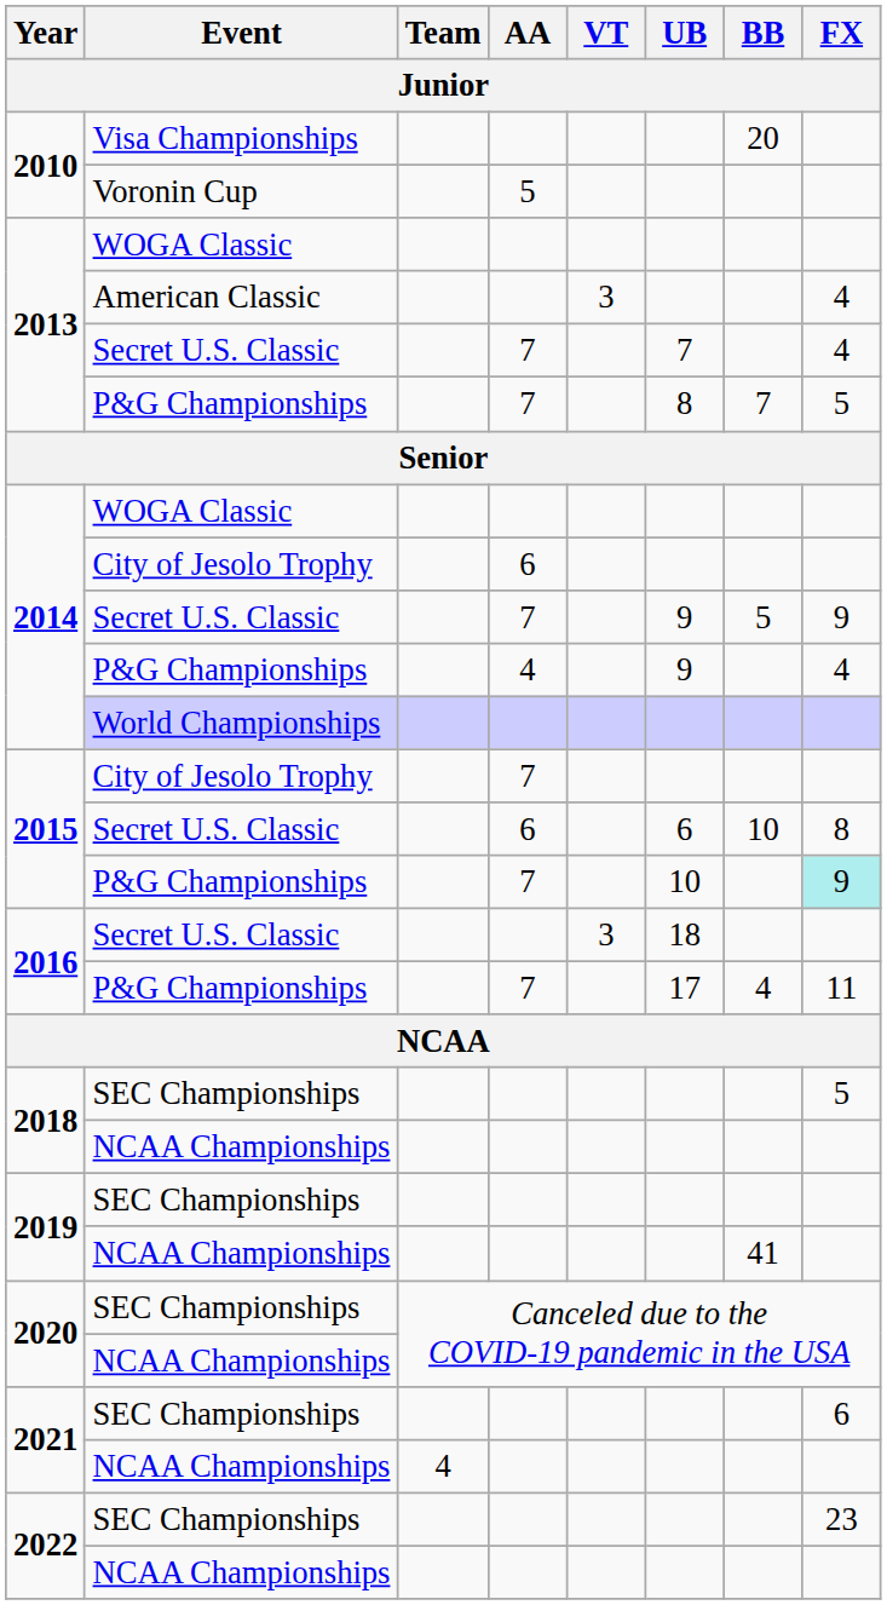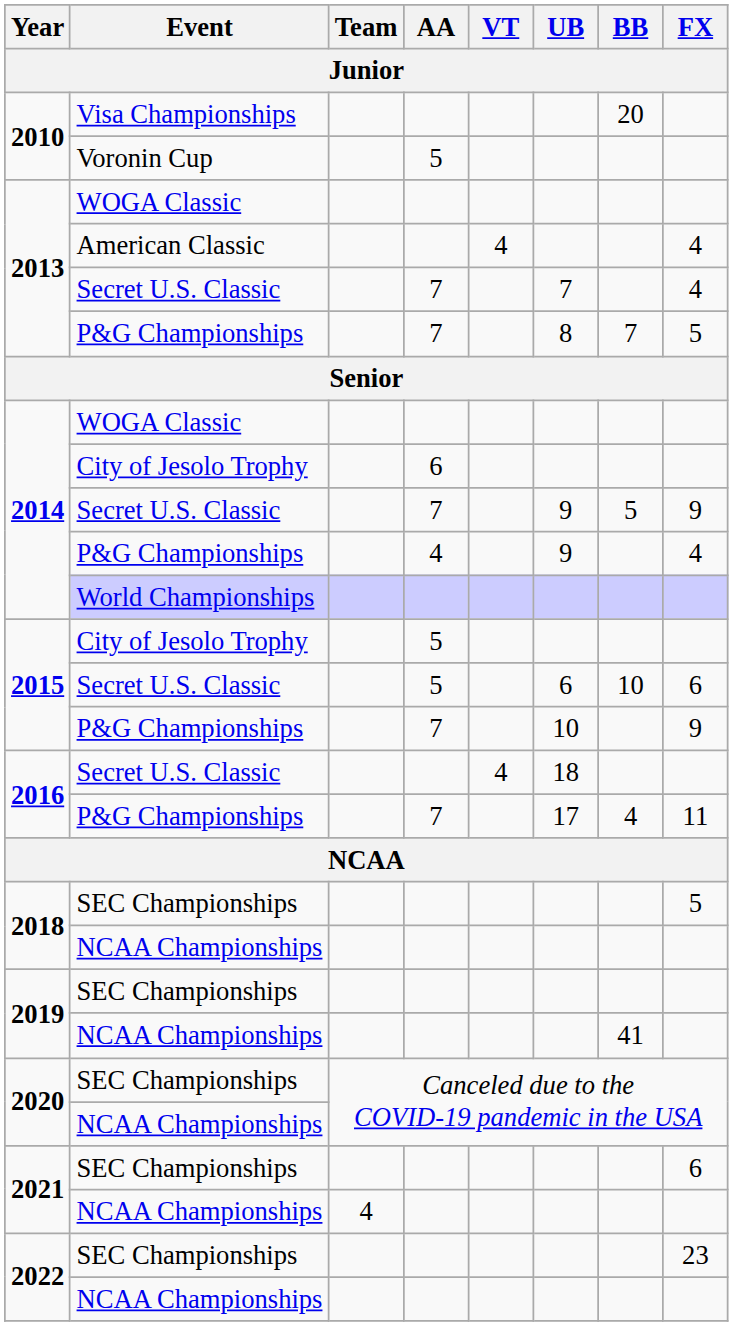 <table class="wikitable" style="border-collapse: collapse; text-align:center; font-size: 95%;">
 <tr>
 <th align=center>Year</th>
 <th align=center>Event</th>
 <th style="width:30px;">Team</th>
 <th style="width:30px;">AA</th>
 <th style="width:30px;"><a href='#'>VT</a></th>
 <th style="width:30px;"><a href='#'>UB</a></th>
 <th style="width:30px;"><a href='#'>BB</a></th>
 <th style="width:30px;"><a href='#'>FX</a></th>
 </tr>
 <tr>
 <th colspan ="8"><strong>Junior</strong></th>
 </tr>
 <tr>
 <td rowspan="2"><strong>2010</strong></td>
 <td align=left><a href='#'>Visa Championships</a></td>
 <td></td>
 <td></td>
 <td></td>
 <td></td>
 <td>20</td>
 <td></td>
 </tr>
 <tr>
 <td align=left>Voronin Cup</td>
 <td></td>
 <td>5</td>
 <td></td>
 <td></td>
 <td></td>
 <td></td>
 </tr>
 <tr>
 <td rowspan="4"><strong>2013</strong></td>
 <td align=left><a href='#'>WOGA Classic</a></td>
 <td></td>
 <td></td>
 <td></td>
 <td></td>
 <td></td>
 <td></td>
 </tr>
 <tr>
 <td align=left>American Classic</td>
 <td></td>
 <td></td>
-<td>3</td>
+<td>4</td>
 <td></td>
 <td></td>
 <td>4</td>
 </tr>
 <tr>
 <td align=left><a href='#'>Secret U.S. Classic</a></td>
 <td></td>
 <td>7</td>
 <td></td>
 <td>7</td>
 <td></td>
 <td>4</td>
 </tr>
 <tr>
 <td align=left><a href='#'>P&G Championships</a></td>
 <td></td>
 <td>7</td>
 <td></td>
 <td>8</td>
 <td>7</td>
 <td>5</td>
 </tr>
 <tr>
 <th colspan ="8"><strong>Senior</strong></th>
 </tr>
 <tr>
 <td rowspan="5"><strong><a href='#'>2014</a></strong></td>
 <td align=left><a href='#'>WOGA Classic</a></td>
 <td></td>
 <td></td>
 <td></td>
 <td></td>
 <td></td>
 <td></td>
 </tr>
 <tr>
 <td align=left><a href='#'>City of Jesolo Trophy</a></td>
 <td></td>
 <td>6</td>
 <td></td>
 <td></td>
 <td></td>
 <td></td>
 </tr>
 <tr>
 <td align=left><a href='#'>Secret U.S. Classic</a></td>
 <td></td>
 <td>7</td>
 <td></td>
 <td>9</td>
 <td>5</td>
 <td>9</td>
 </tr>
 <tr>
 <td align=left><a href='#'>P&G Championships</a></td>
 <td></td>
 <td>4</td>
 <td></td>
 <td>9</td>
 <td></td>
 <td>4</td>
 </tr>
 <tr bgcolor=#CCCCFF>
 <td align=left><a href='#'>World Championships</a></td>
 <td></td>
 <td></td>
 <td></td>
 <td></td>
 <td></td>
 <td></td>
 </tr>
 <tr>
 <td rowspan="3"><strong><a href='#'>2015</a></strong></td>
 <td align=left><a href='#'>City of Jesolo Trophy</a></td>
 <td></td>
-<td>7</td>
+<td>5</td>
 <td></td>
 <td></td>
 <td></td>
 <td></td>
 </tr>
 <tr>
 <td align=left><a href='#'>Secret U.S. Classic</a></td>
 <td></td>
-<td>6</td>
+<td>5</td>
 <td></td>
 <td>6</td>
 <td>10</td>
-<td>8</td>
+<td>6</td>
 </tr>
 <tr>
 <td align=left><a href='#'>P&G Championships</a></td>
 <td></td>
 <td>7</td>
 <td></td>
 <td>10</td>
 <td></td>
-<td style="background: paleturquoise;">9</td>
+<td>9</td>
 </tr>
 <tr>
 <td rowspan="2"><strong><a href='#'>2016</a></strong></td>
 <td align=left><a href='#'>Secret U.S. Classic</a></td>
 <td></td>
 <td></td>
-<td>3</td>
+<td>4</td>
 <td>18</td>
 <td></td>
 <td></td>
 </tr>
 <tr>
 <td align=left><a href='#'>P&G Championships</a></td>
 <td></td>
 <td>7</td>
 <td></td>
 <td>17</td>
 <td>4</td>
 <td>11</td>
 </tr>
 <tr>
 <th colspan ="8"><strong>NCAA</strong></th>
 </tr>
 <tr>
 <td rowspan="2"><strong>2018</strong></td>
 <td align=left>SEC Championships</td>
 <td></td>
 <td></td>
 <td></td>
 <td></td>
 <td></td>
 <td>5</td>
 </tr>
 <tr>
 <td align=left><a href='#'>NCAA Championships</a></td>
 <td></td>
 <td></td>
 <td></td>
 <td></td>
 <td></td>
 <td></td>
 </tr>
 <tr>
 <td rowspan="2"><strong>2019</strong></td>
 <td align=left>SEC Championships</td>
 <td></td>
 <td></td>
 <td></td>
 <td></td>
 <td></td>
 <td></td>
 </tr>
 <tr>
 <td align=left><a href='#'>NCAA Championships</a></td>
 <td></td>
 <td></td>
 <td></td>
 <td></td>
 <td>41</td>
 <td></td>
 </tr>
 <tr>
 <td rowspan="2"><strong>2020</strong></td>
 <td align=left>SEC Championships</td>
 <td rowspan="2" colspan="6"><em>Canceled due to the<br><a href='#'>COVID-19 pandemic in the USA</a></em> </td>
 </tr>
 <tr>
 <td align=left><a href='#'>NCAA Championships</a></td>
 </tr>
 <tr>
 <td rowspan="2"><strong>2021</strong></td>
 <td align=left>SEC Championships</td>
 <td></td>
 <td></td>
 <td></td>
 <td></td>
 <td></td>
 <td>6</td>
 </tr>
 <tr>
 <td align=left><a href='#'>NCAA Championships</a></td>
 <td>4</td>
 <td></td>
 <td></td>
 <td></td>
 <td></td>
 <td></td>
 </tr>
 <tr>
 <td rowspan="2"><strong>2022</strong></td>
 <td align=left>SEC Championships</td>
 <td></td>
 <td></td>
 <td></td>
 <td></td>
 <td></td>
 <td>23</td>
 </tr>
 <tr>
 <td align=left><a href='#'>NCAA Championships</a></td>
 <td></td>
 <td></td>
 <td></td>
 <td></td>
 <td></td>
 <td></td>
 </tr>
 </table>
